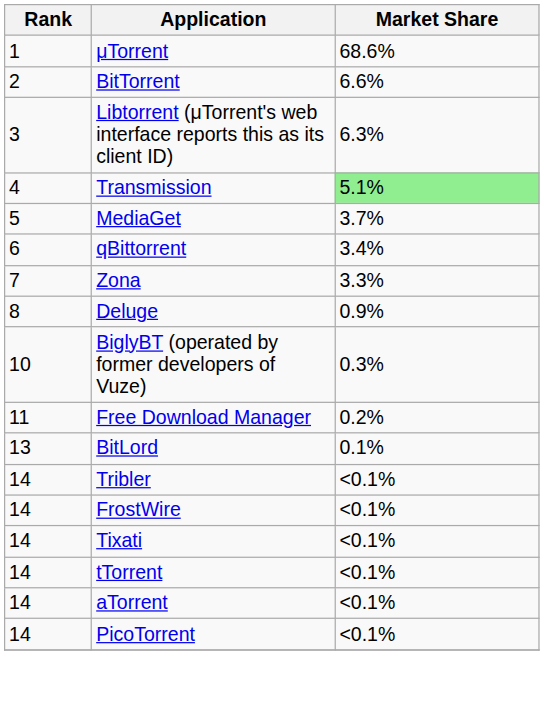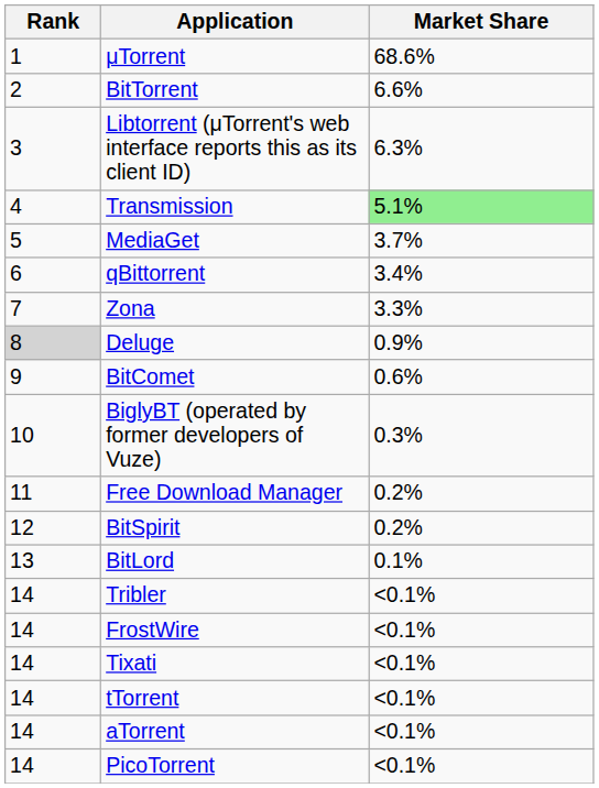 <table class="wikitable sortable" style="width: auto; table-layout: fixed;">
 <tr>
 <th style="width:4em">Rank</th>
 <th style="width:12em">Application</th>
 <th style="width:10em">Market Share</th>
 </tr>
 <tr>
 <td>1</td>
 <td><a href='#'>μTorrent</a></td>
 <td>68.6%</td>
 </tr>
 <tr>
 <td>2</td>
 <td><a href='#'>BitTorrent</a></td>
 <td>6.6%</td>
 </tr>
 <tr>
 <td>3</td>
 <td><a href='#'>Libtorrent</a>  (μTorrent's web interface reports this as its client ID)</td>
 <td>6.3%</td>
 </tr>
 <tr>
 <td>4</td>
 <td><a href='#'>Transmission</a></td>
 <td style="background: lightgreen;">5.1%</td>
 </tr>
 <tr>
 <td>5</td>
 <td><a href='#'>MediaGet</a></td>
 <td>3.7%</td>
 </tr>
 <tr>
 <td>6</td>
 <td><a href='#'>qBittorrent</a></td>
 <td>3.4%</td>
 </tr>
 <tr>
 <td>7</td>
 <td><a href='#'>Zona</a></td>
 <td>3.3%</td>
 </tr>
 <tr>
-<td>8</td>
+<td style="background: lightgrey;">8</td>
 <td><a href='#'>Deluge</a></td>
 <td>0.9%</td>
+</tr>
+<tr>
+<td>9</td>
+<td><a href='#'>BitComet</a></td>
+<td>0.6%</td>
 </tr>
 <tr>
 <td>10</td>
 <td><a href='#'>BiglyBT</a> (operated by former developers of Vuze)</td>
 <td>0.3%</td>
 </tr>
 <tr>
 <td>11</td>
 <td><a href='#'>Free Download Manager</a></td>
+<td>0.2%</td>
+</tr>
+<tr>
+<td>12</td>
+<td><a href='#'>BitSpirit</a></td>
 <td>0.2%</td>
 </tr>
 <tr>
 <td>13</td>
 <td><a href='#'>BitLord</a></td>
 <td>0.1%</td>
 </tr>
 <tr>
 <td>14</td>
 <td><a href='#'>Tribler</a></td>
 <td><0.1%</td>
 </tr>
 <tr>
 <td>14</td>
 <td><a href='#'>FrostWire</a></td>
 <td><0.1%</td>
 </tr>
 <tr>
 <td>14</td>
 <td><a href='#'>Tixati</a></td>
 <td><0.1%</td>
 </tr>
 <tr>
 <td>14</td>
 <td><a href='#'>tTorrent</a></td>
 <td><0.1%</td>
 </tr>
 <tr>
 <td>14</td>
 <td><a href='#'>aTorrent</a></td>
 <td><0.1%</td>
 </tr>
 <tr>
 <td>14</td>
 <td><a href='#'>PicoTorrent</a></td>
 <td><0.1%</td>
 </tr>
 <tr>
 </tr>
 </table>
